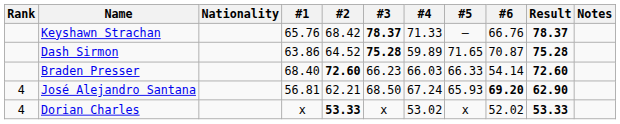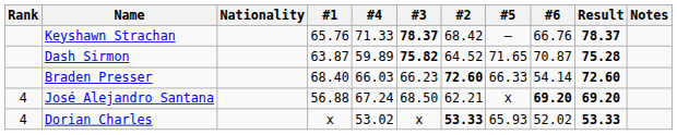 <table class="wikitable sortable" style="text-align:center">
 <tr>
 <th>Rank</th>
 <th>Name</th>
 <th>Nationality</th>
 <th>#1</th>
+<th>#4</th>
+<th>#3</th>
 <th>#2</th>
-<th>#3</th>
-<th>#4</th>
 <th>#5</th>
 <th>#6</th>
 <th>Result</th>
 <th>Notes</th>
 </tr>
 <tr>
 <td></td>
 <td align=left><a href='#'>Keyshawn Strachan</a></td>
 <td align=left></td>
 <td>65.76</td>
+<td>71.33</td>
+<td><strong>78.37</strong></td>
 <td>68.42</td>
-<td><strong>78.37</strong></td>
-<td>71.33</td>
 <td>–</td>
 <td>66.76</td>
 <td><strong>78.37</strong></td>
 <td></td>
 </tr>
 <tr>
 <td></td>
 <td align=left><a href='#'>Dash Sirmon</a></td>
 <td align=left></td>
-<td>63.86</td>
+<td>63.87</td>
+<td>59.89</td>
+<td><strong>75.82</strong></td>
 <td>64.52</td>
-<td><strong>75.28</strong></td>
-<td>59.89</td>
 <td>71.65</td>
 <td>70.87</td>
 <td><strong>75.28</strong></td>
 <td></td>
 </tr>
 <tr>
 <td></td>
 <td align=left><a href='#'>Braden Presser</a></td>
 <td align=left></td>
 <td>68.40</td>
+<td>66.03</td>
+<td>66.23</td>
 <td><strong>72.60</strong></td>
-<td>66.23</td>
-<td>66.03</td>
 <td>66.33</td>
 <td>54.14</td>
 <td><strong>72.60</strong></td>
 <td></td>
 </tr>
 <tr>
 <td>4</td>
 <td align=left><a href='#'>José Alejandro Santana</a></td>
 <td align=left></td>
-<td>56.81</td>
+<td>56.88</td>
+<td>67.24</td>
+<td>68.50</td>
 <td>62.21</td>
-<td>68.50</td>
-<td>67.24</td>
-<td>65.93</td>
+<td>x</td>
 <td><strong>69.20</strong></td>
-<td><strong>62.90</strong></td>
+<td><strong>69.20</strong></td>
 <td></td>
 </tr>
 <tr>
 <td>4</td>
 <td align=left><a href='#'>Dorian Charles</a></td>
 <td align=left></td>
 <td>x</td>
-<td><strong>53.33</strong></td>
-<td>x</td>
 <td>53.02</td>
 <td>x</td>
+<td><strong>53.33</strong></td>
+<td>65.93</td>
 <td>52.02</td>
 <td><strong>53.33</strong></td>
 <td></td>
 </tr>
 </table>
